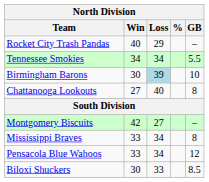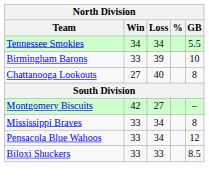 <table class="wikitable">
 <tr>
 <th colspan="5">North Division</th>
 </tr>
 <tr>
 <th width="60%">Team</th>
 <th>Win</th>
 <th>Loss</th>
 <th>%</th>
 <th>GB</th>
 </tr>
-<tr align=center>
-<td align=left><a href='#'>Rocket City Trash Pandas</a></td>
-<td>40</td>
-<td>29</td>
-<td></td>
-<td>–</td>
-</tr>
 <tr align=center bgcolor=ccffcc>
 <td align=left><a href='#'>Tennessee Smokies</a></td>
 <td>34</td>
 <td>34</td>
 <td></td>
 <td>5.5</td>
 </tr>
 <tr align=center>
 <td align=left><a href='#'>Birmingham Barons</a></td>
-<td>30</td>
-<td style="background: lightblue;">39</td>
+<td>33</td>
+<td>39</td>
 <td></td>
 <td>10</td>
 </tr>
 <tr align=center>
 <td align=left><a href='#'>Chattanooga Lookouts</a></td>
 <td>27</td>
 <td>40</td>
 <td></td>
 <td>8</td>
 </tr>
 <tr>
 <th colspan="5">South Division</th>
 </tr>
 <tr align=center bgcolor=ccffcc>
 <td align=left><a href='#'>Montgomery Biscuits</a></td>
 <td>42</td>
 <td>27</td>
 <td></td>
 <td>–</td>
 </tr>
 <tr align=center>
 <td align=left><a href='#'>Mississippi Braves</a></td>
 <td>33</td>
 <td>34</td>
 <td></td>
 <td>8</td>
 </tr>
 <tr align=center>
 <td align=left><a href='#'>Pensacola Blue Wahoos</a></td>
 <td>33</td>
 <td>34</td>
 <td></td>
 <td>12</td>
 </tr>
 <tr align=center>
 <td align=left><a href='#'>Biloxi Shuckers</a></td>
-<td>30</td>
+<td>33</td>
 <td>33</td>
 <td></td>
 <td>8.5</td>
 </tr>
 </table>
